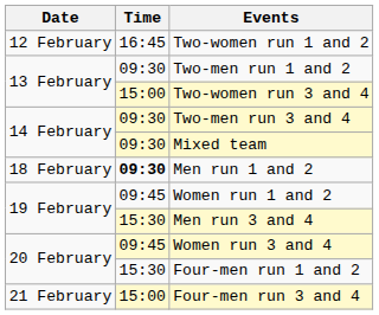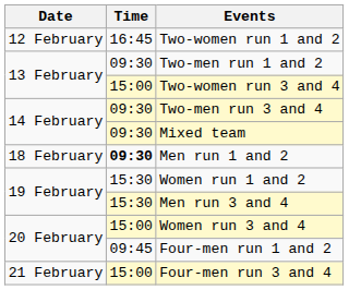 <table class="wikitable" border="1">
 <tr>
 <th>Date</th>
 <th>Time</th>
 <th>Events</th>
 </tr>
 <tr>
 <td>12 February</td>
 <td>16:45</td>
 <td>Two-women run 1 and 2</td>
 </tr>
 <tr>
 <td rowspan=2>13 February</td>
 <td>09:30</td>
 <td>Two-men run 1 and 2</td>
 </tr>
 <tr bgcolor=lemonchiffon>
 <td>15:00</td>
 <td>Two-women run 3 and 4</td>
 </tr>
 <tr>
 <td rowspan=2>14 February</td>
 <td bgcolor=lemonchiffon>09:30</td>
 <td bgcolor=lemonchiffon>Two-men run 3 and 4</td>
 </tr>
 <tr bgcolor=lemonchiffon>
 <td>09:30</td>
 <td>Mixed team</td>
 </tr>
 <tr>
 <td>18 February</td>
 <td><strong>09:30</strong></td>
 <td>Men run 1 and 2</td>
 </tr>
 <tr>
 <td rowspan=2>19 February</td>
-<td>09:45</td>
+<td>15:30</td>
 <td>Women run 1 and 2</td>
 </tr>
 <tr bgcolor=lemonchiffon>
 <td>15:30</td>
 <td>Men run 3 and 4</td>
 </tr>
 <tr>
 <td rowspan=2>20 February</td>
-<td bgcolor=lemonchiffon>09:45</td>
+<td bgcolor=lemonchiffon>15:00</td>
 <td bgcolor=lemonchiffon>Women run 3 and 4</td>
 </tr>
 <tr>
-<td>15:30</td>
+<td>09:45</td>
 <td>Four-men run 1 and 2</td>
 </tr>
 <tr>
 <td>21 February</td>
 <td bgcolor=lemonchiffon>15:00</td>
 <td bgcolor=lemonchiffon>Four-men run 3 and 4</td>
 </tr>
 </table>
